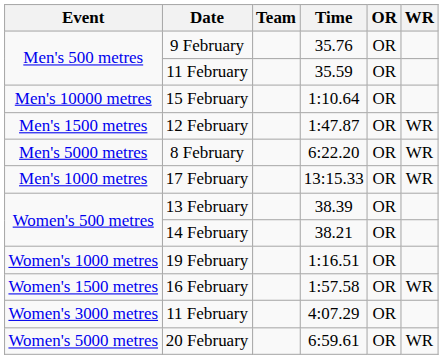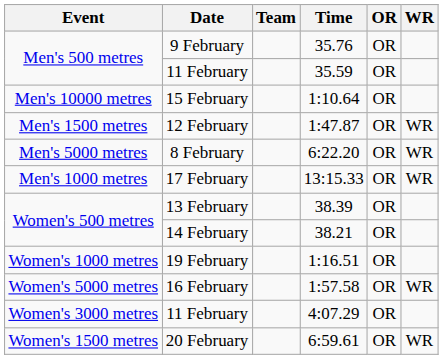 <table class="wikitable" style="text-align:center">
 <tr>
 <th>Event</th>
 <th>Date</th>
 <th>Team</th>
 <th>Time</th>
 <th>OR</th>
 <th>WR</th>
 </tr>
 <tr>
 <td rowspan=2><a href='#'>Men's 500 metres</a></td>
 <td>9 February</td>
 <td></td>
 <td>35.76</td>
 <td>OR</td>
 <td></td>
 </tr>
 <tr>
 <td>11 February</td>
 <td></td>
 <td>35.59</td>
 <td>OR</td>
 <td></td>
 </tr>
 <tr>
 <td><a href='#'>Men's 10000 metres</a></td>
 <td>15 February</td>
 <td></td>
 <td>1:10.64</td>
 <td>OR</td>
 <td></td>
 </tr>
 <tr>
 <td><a href='#'>Men's 1500 metres</a></td>
 <td>12 February</td>
 <td></td>
 <td>1:47.87</td>
 <td>OR</td>
 <td>WR</td>
 </tr>
 <tr>
 <td><a href='#'>Men's 5000 metres</a></td>
 <td>8 February</td>
 <td></td>
 <td>6:22.20</td>
 <td>OR</td>
 <td>WR</td>
 </tr>
 <tr>
 <td><a href='#'>Men's 1000 metres</a></td>
 <td>17 February</td>
 <td></td>
 <td>13:15.33</td>
 <td>OR</td>
 <td>WR</td>
 </tr>
 <tr>
 <td rowspan=2><a href='#'>Women's 500 metres</a></td>
 <td>13 February</td>
 <td></td>
 <td>38.39</td>
 <td>OR</td>
 <td></td>
 </tr>
 <tr>
 <td>14 February</td>
 <td></td>
 <td>38.21</td>
 <td>OR</td>
 <td></td>
 </tr>
 <tr>
 <td><a href='#'>Women's 1000 metres</a></td>
 <td>19 February</td>
 <td></td>
 <td>1:16.51</td>
 <td>OR</td>
 <td></td>
 </tr>
 <tr>
-<td><a href='#'>Women's 1500 metres</a></td>
+<td><a href='#'>Women's 5000 metres</a></td>
 <td>16 February</td>
 <td></td>
 <td>1:57.58</td>
 <td>OR</td>
 <td>WR</td>
 </tr>
 <tr>
 <td><a href='#'>Women's 3000 metres</a></td>
 <td>11 February</td>
 <td></td>
 <td>4:07.29</td>
 <td>OR</td>
 <td></td>
 </tr>
 <tr>
-<td><a href='#'>Women's 5000 metres</a></td>
+<td><a href='#'>Women's 1500 metres</a></td>
 <td>20 February</td>
 <td></td>
 <td>6:59.61</td>
 <td>OR</td>
 <td>WR</td>
 </tr>
 </table>
